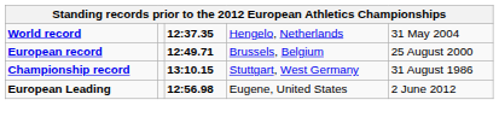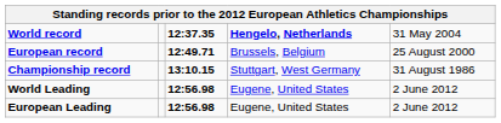 <table class="wikitable" width=75%>
 <tr>
 <th colspan="5">Standing records prior to the 2012 European Athletics Championships</th>
 </tr>
 <tr>
 <td><strong><a href='#'>World record</a></strong></td>
 <td></td>
 <td><strong>12:37.35</strong></td>
-<td><a href='#'>Hengelo</a>, <a href='#'>Netherlands</a></td>
+<td><strong><a href='#'>Hengelo</a>, <a href='#'>Netherlands</a></strong></td>
 <td>31 May 2004</td>
 </tr>
 <tr>
 <td><strong><a href='#'>European record</a></strong></td>
 <td></td>
 <td><strong>12:49.71</strong></td>
 <td><a href='#'>Brussels</a>, <a href='#'>Belgium</a></td>
 <td>25 August 2000</td>
 </tr>
 <tr>
 <td><strong><a href='#'>Championship record</a></strong></td>
 <td></td>
 <td><strong>13:10.15</strong></td>
 <td><a href='#'>Stuttgart</a>, <a href='#'>West Germany</a></td>
 <td>31 August 1986</td>
 </tr>
 <tr>
+<td><strong>World Leading</strong></td>
+<td></td>
+<td><strong>12:56.98</strong></td>
+<td><a href='#'>Eugene</a>, <a href='#'>United States</a></td>
+<td>2 June 2012</td>
+</tr>
+<tr>
 <td><strong>European Leading</strong></td>
 <td></td>
 <td><strong>12:56.98</strong></td>
 <td>Eugene, United States</td>
 <td>2 June 2012</td>
 </tr>
 </table>
